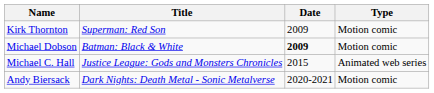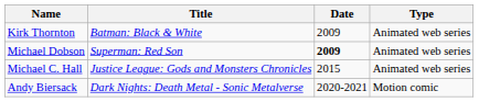 <table class="wikitable sortable">
 <tr>
 <th>Name</th>
 <th>Title</th>
 <th>Date</th>
 <th>Type</th>
 </tr>
 <tr>
 <td><a href='#'>Kirk Thornton</a></td>
-<td><em><a href='#'>Superman: Red Son</a></em></td>
+<td><em><a href='#'>Batman: Black & White</a></em></td>
 <td>2009</td>
-<td>Motion comic</td>
+<td>Animated web series</td>
 </tr>
 <tr>
 <td><a href='#'>Michael Dobson</a></td>
-<td><em><a href='#'>Batman: Black & White</a></em></td>
+<td><em><a href='#'>Superman: Red Son</a></em></td>
 <td><strong>2009</strong></td>
-<td>Motion comic</td>
+<td>Animated web series</td>
 </tr>
 <tr>
 <td><a href='#'>Michael C. Hall</a></td>
 <td><em><a href='#'>Justice League: Gods and Monsters Chronicles</a></em></td>
 <td>2015</td>
 <td>Animated web series</td>
 </tr>
 <tr>
 <td><a href='#'>Andy Biersack</a></td>
 <td><em><a href='#'>Dark Nights: Death Metal - Sonic Metalverse</a></em></td>
 <td>2020-2021</td>
 <td>Motion comic</td>
 </tr>
 </table>
